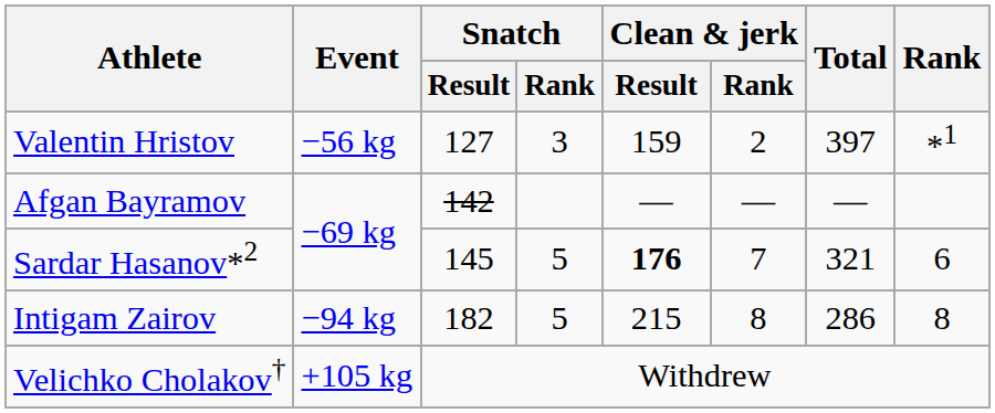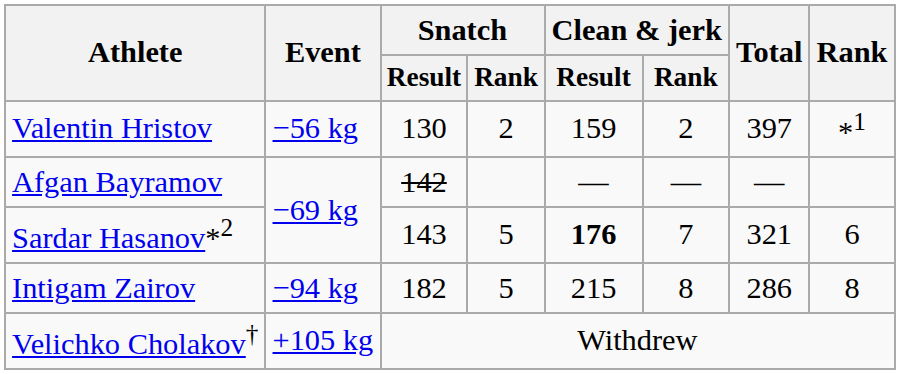 <table class=wikitable style="font-size:95%">
 <tr>
 <th rowspan="2">Athlete</th>
 <th rowspan="2">Event</th>
 <th colspan="2">Snatch</th>
 <th colspan="2">Clean & jerk</th>
 <th rowspan="2">Total</th>
 <th rowspan="2">Rank</th>
 </tr>
 <tr style="font-size:90%">
 <th>Result</th>
 <th>Rank</th>
 <th>Result</th>
 <th>Rank</th>
 </tr>
 <tr align=center>
 <td align=left><a href='#'>Valentin Hristov</a></td>
 <td align=left><a href='#'>−56 kg</a></td>
-<td>127</td>
-<td>3</td>
+<td>130</td>
+<td>2</td>
 <td>159</td>
 <td>2</td>
 <td>397</td>
 <td>*<sup>1</sup></td>
 </tr>
 <tr align=center>
 <td align=left><a href='#'>Afgan Bayramov</a></td>
 <td align=left rowspan=2><a href='#'>−69 kg</a></td>
 <td><s>142</s></td>
 <td></td>
 <td>—</td>
 <td>—</td>
 <td>—</td>
 <td></td>
 </tr>
 <tr align=center>
 <td align=left><a href='#'>Sardar Hasanov</a>*<sup>2</sup></td>
-<td>145</td>
+<td>143</td>
 <td>5</td>
 <td><strong>176</strong></td>
 <td>7</td>
 <td>321</td>
 <td>6</td>
 </tr>
 <tr align=center>
 <td align=left><a href='#'>Intigam Zairov</a></td>
 <td align=left><a href='#'>−94 kg</a></td>
 <td>182</td>
 <td>5</td>
 <td>215</td>
 <td>8</td>
 <td>286</td>
 <td>8</td>
 </tr>
 <tr align=center>
 <td align=left><a href='#'>Velichko Cholakov</a><sup>†</sup></td>
 <td align=left><a href='#'>+105 kg</a></td>
 <td colspan=6>Withdrew</td>
 </tr>
 </table>
